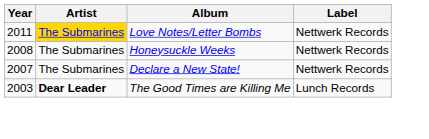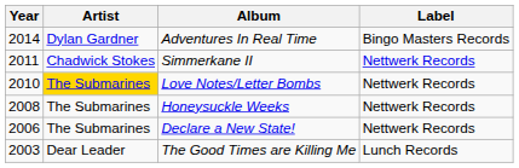 <table class="wikitable">
 <tr>
 <th>Year</th>
 <th>Artist</th>
 <th>Album</th>
 <th>Label</th>
 </tr>
 <tr>
+<td>2014</td>
+<td><a href='#'>Dylan Gardner</a></td>
+<td><em>Adventures In Real Time</em></td>
+<td>Bingo Masters Records</td>
+</tr>
+<tr>
 <td>2011</td>
+<td><a href='#'>Chadwick Stokes</a></td>
+<td><em>Simmerkane II</em></td>
+<td><a href='#'>Nettwerk Records</a></td>
+</tr>
+<tr>
+<td>2010</td>
 <td style="background: gold;"><a href='#'>The Submarines</a></td>
 <td><em><a href='#'>Love Notes/Letter Bombs</a></em></td>
 <td>Nettwerk Records</td>
 </tr>
 <tr>
 <td>2008</td>
 <td>The Submarines</td>
 <td><em><a href='#'>Honeysuckle Weeks</a></em></td>
 <td>Nettwerk Records</td>
 </tr>
 <tr>
-<td>2007</td>
+<td>2006</td>
 <td>The Submarines</td>
 <td><em><a href='#'>Declare a New State!</a></em></td>
 <td>Nettwerk Records</td>
 </tr>
 <tr>
 <td>2003</td>
-<td><strong>Dear Leader</strong></td>
+<td>Dear Leader</td>
 <td><em>The Good Times are Killing Me</em></td>
 <td>Lunch Records</td>
 </tr>
 </table>
